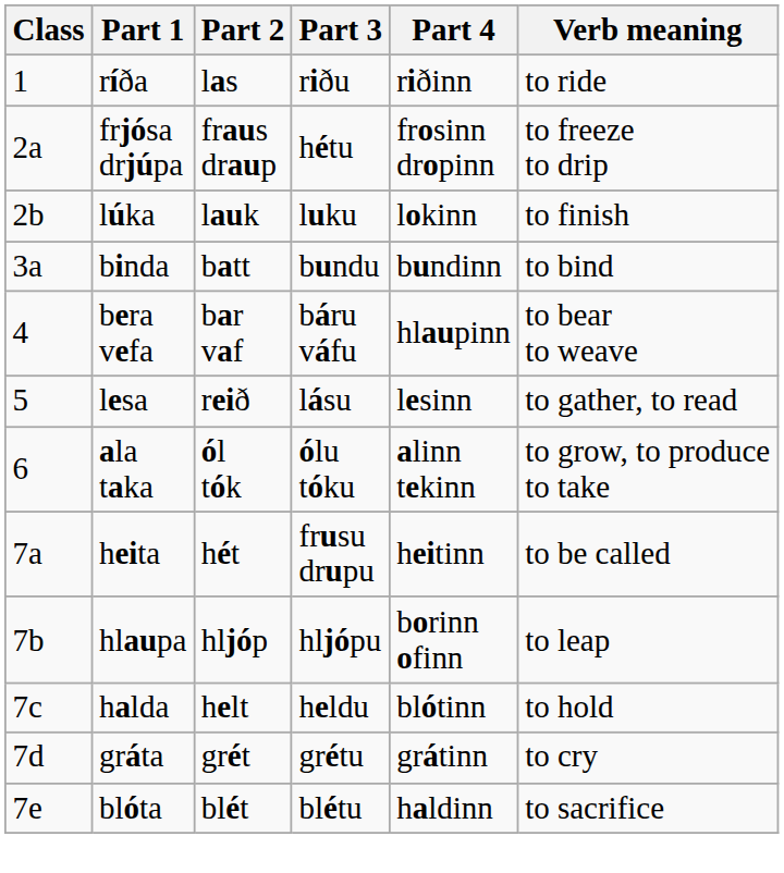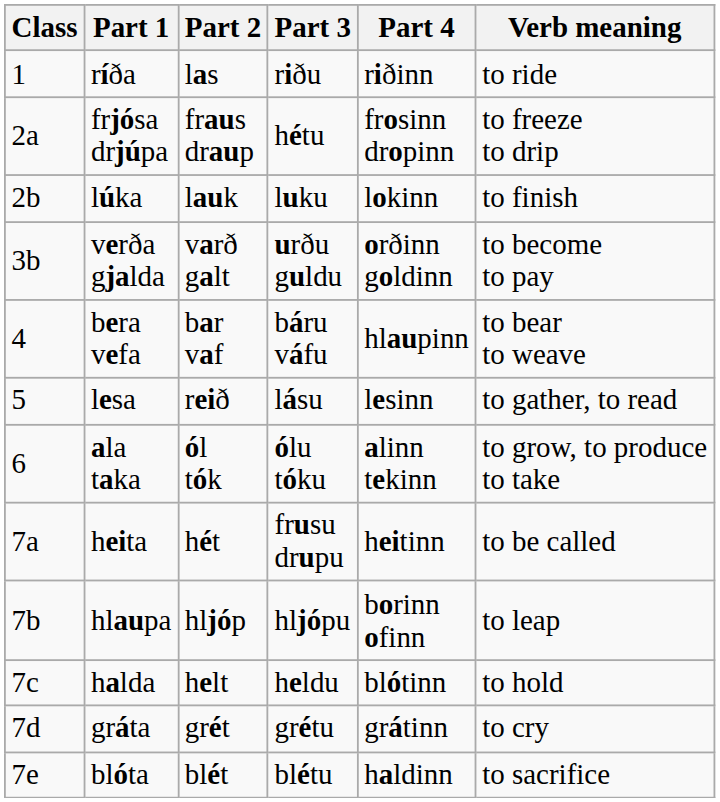 <table class="wikitable">
 <tr>
 <th>Class</th>
 <th>Part 1</th>
 <th>Part 2</th>
 <th>Part 3</th>
 <th>Part 4</th>
 <th>Verb meaning</th>
 </tr>
 <tr>
 <td>1</td>
 <td>r<strong>í</strong>ða</td>
 <td>l<strong>a</strong>s</td>
 <td>r<strong>i</strong>ðu</td>
 <td>r<strong>i</strong>ðinn</td>
 <td>to ride</td>
 </tr>
 <tr>
 <td>2a</td>
 <td>fr<strong>jó</strong>sa<br>dr<strong>jú</strong>pa</td>
 <td>fr<strong>au</strong>s<br>dr<strong>au</strong>p</td>
 <td>h<strong>é</strong>tu</td>
 <td>fr<strong>o</strong>sinn<br>dr<strong>o</strong>pinn</td>
 <td>to freeze<br>to drip</td>
 </tr>
 <tr>
 <td>2b</td>
 <td>l<strong>ú</strong>ka</td>
 <td>l<strong>au</strong>k</td>
 <td>l<strong>u</strong>ku</td>
 <td>l<strong>o</strong>kinn</td>
 <td>to finish</td>
 </tr>
 <tr>
-<td>3a</td>
-<td>b<strong>i</strong>nda</td>
-<td>b<strong>a</strong>tt</td>
-<td>b<strong>u</strong>ndu</td>
-<td>b<strong>u</strong>ndinn</td>
-<td>to bind</td>
+<td>3b</td>
+<td>v<strong>e</strong>rða<br>g<strong>ja</strong>lda</td>
+<td>v<strong>a</strong>rð<br>g<strong>a</strong>lt</td>
+<td><strong>u</strong>rðu<br>g<strong>u</strong>ldu</td>
+<td><strong>o</strong>rðinn<br>g<strong>o</strong>ldinn</td>
+<td>to become<br>to pay</td>
 </tr>
 <tr>
 <td>4</td>
 <td>b<strong>e</strong>ra<br>v<strong>e</strong>fa</td>
 <td>b<strong>a</strong>r<br>v<strong>a</strong>f</td>
 <td>b<strong>á</strong>ru<br>v<strong>á</strong>fu</td>
 <td>hl<strong>au</strong>pinn</td>
 <td>to bear<br> to weave</td>
 </tr>
 <tr>
 <td>5</td>
 <td>l<strong>e</strong>sa</td>
 <td>r<strong>ei</strong>ð</td>
 <td>l<strong>á</strong>su</td>
 <td>l<strong>e</strong>sinn</td>
 <td>to gather, to read</td>
 </tr>
 <tr>
 <td>6</td>
 <td><strong>a</strong>la<br>t<strong>a</strong>ka</td>
 <td><strong>ó</strong>l<br>t<strong>ó</strong>k</td>
 <td><strong>ó</strong>lu<br>t<strong>ó</strong>ku</td>
 <td><strong>a</strong>linn<br>t<strong>e</strong>kinn</td>
 <td>to grow, to produce<br> to take</td>
 </tr>
 <tr>
 <td>7a</td>
 <td>h<strong>ei</strong>ta</td>
 <td>h<strong>é</strong>t</td>
 <td>fr<strong>u</strong>su<br>dr<strong>u</strong>pu</td>
 <td>h<strong>ei</strong>tinn</td>
 <td>to be called</td>
 </tr>
 <tr>
 <td>7b</td>
 <td>hl<strong>au</strong>pa</td>
 <td>hl<strong>jó</strong>p</td>
 <td>hl<strong>jó</strong>pu</td>
 <td>b<strong>o</strong>rinn<br><strong>o</strong>finn</td>
 <td>to leap</td>
 </tr>
 <tr>
 <td>7c</td>
 <td>h<strong>a</strong>lda</td>
 <td>h<strong>e</strong>lt</td>
 <td>h<strong>e</strong>ldu</td>
 <td>bl<strong>ó</strong>tinn</td>
 <td>to hold</td>
 </tr>
 <tr>
 <td>7d</td>
 <td>gr<strong>á</strong>ta</td>
 <td>gr<strong>é</strong>t</td>
 <td>gr<strong>é</strong>tu</td>
 <td>gr<strong>á</strong>tinn</td>
 <td>to cry</td>
 </tr>
 <tr>
 <td>7e</td>
 <td>bl<strong>ó</strong>ta</td>
 <td>bl<strong>é</strong>t</td>
 <td>bl<strong>é</strong>tu</td>
 <td>h<strong>a</strong>ldinn</td>
 <td>to sacrifice</td>
 </tr>
 </table>
